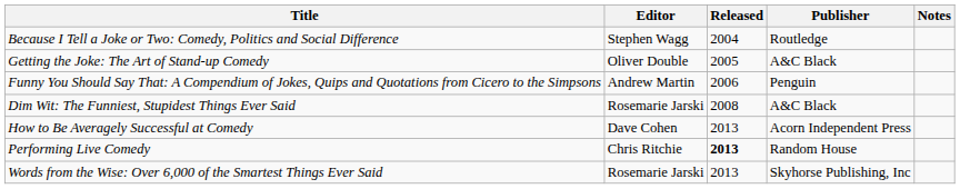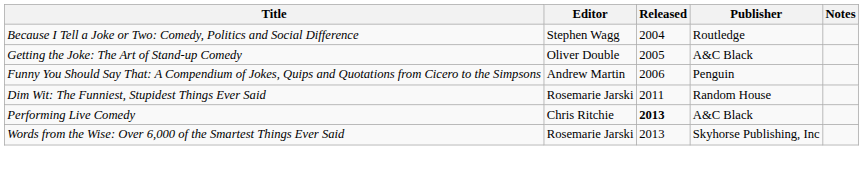 <table class="wikitable">
 <tr>
 <th>Title</th>
 <th>Editor</th>
 <th>Released</th>
 <th>Publisher</th>
 <th>Notes</th>
 </tr>
 <tr>
 <td><em>Because I Tell a Joke or Two: Comedy, Politics and Social Difference</em></td>
 <td>Stephen Wagg</td>
 <td>2004</td>
 <td>Routledge</td>
 <td></td>
 </tr>
 <tr>
 <td><em>Getting the Joke: The Art of Stand-up Comedy</em></td>
 <td>Oliver Double</td>
 <td>2005</td>
 <td>A&C Black</td>
 <td></td>
 </tr>
 <tr>
 <td><em>Funny You Should Say That: A Compendium of Jokes, Quips and Quotations from Cicero to the Simpsons</em></td>
 <td>Andrew Martin</td>
 <td>2006</td>
 <td>Penguin</td>
 <td></td>
 </tr>
 <tr>
 <td><em>Dim Wit: The Funniest, Stupidest Things Ever Said</em></td>
 <td>Rosemarie Jarski</td>
-<td>2008</td>
-<td>A&C Black</td>
-<td></td>
-</tr>
-<tr>
-<td><em>How to Be Averagely Successful at Comedy</em></td>
-<td>Dave Cohen</td>
-<td>2013</td>
-<td>Acorn Independent Press</td>
+<td>2011</td>
+<td>Random House</td>
 <td></td>
 </tr>
 <tr>
 <td><em>Performing Live Comedy</em></td>
 <td>Chris Ritchie</td>
 <td><strong>2013</strong></td>
-<td>Random House</td>
+<td>A&C Black</td>
 <td></td>
 </tr>
 <tr>
 <td><em>Words from the Wise: Over 6,000 of the Smartest Things Ever Said</em></td>
 <td>Rosemarie Jarski</td>
 <td>2013</td>
 <td>Skyhorse Publishing, Inc</td>
 <td></td>
 </tr>
 </table>
